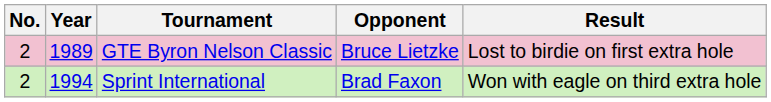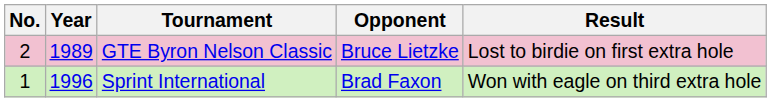 <table class="wikitable" style="font-size:95%;">
 <tr>
 <th>No.</th>
 <th>Year</th>
 <th>Tournament</th>
 <th>Opponent</th>
 <th>Result</th>
 </tr>
 <tr style="background:#F2C1D1;">
 <td align=center>2</td>
 <td><a href='#'>1989</a></td>
 <td><a href='#'>GTE Byron Nelson Classic</a></td>
 <td> <a href='#'>Bruce Lietzke</a></td>
 <td>Lost to birdie on first extra hole</td>
 </tr>
 <tr style="background:#D0F0C0;">
-<td align=center>2</td>
-<td><a href='#'>1994</a></td>
+<td align=center>1</td>
+<td><a href='#'>1996</a></td>
 <td><a href='#'>Sprint International</a></td>
 <td> <a href='#'>Brad Faxon</a></td>
 <td>Won with eagle on third extra hole</td>
 </tr>
 </table>
